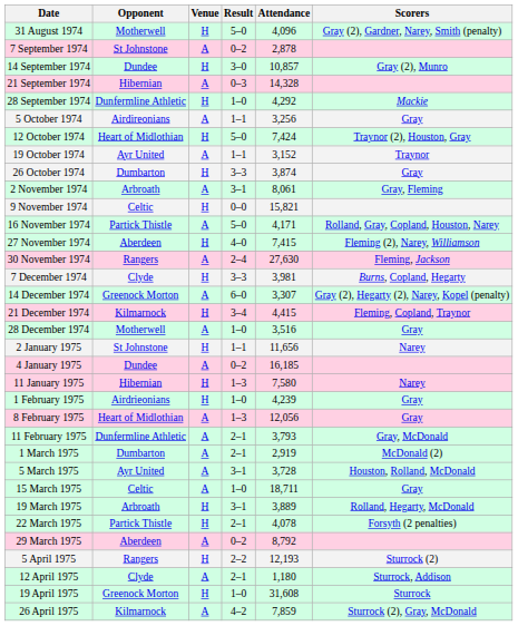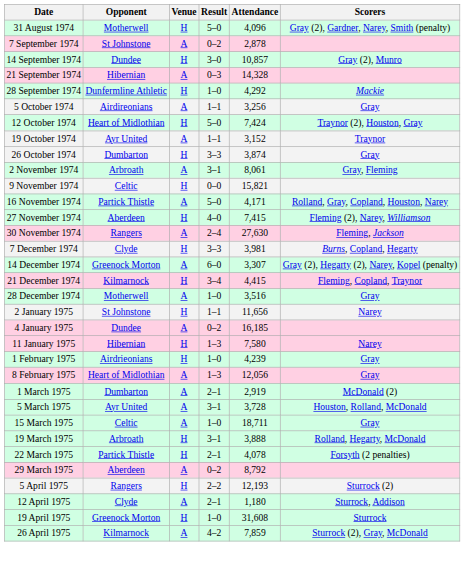 <table class="wikitable sortable" style="font-size:95%; text-align:center">
 <tr>
 <th>Date</th>
 <th>Opponent</th>
 <th>Venue</th>
 <th>Result</th>
 <th>Attendance</th>
 <th>Scorers</th>
 </tr>
 <tr bgcolor = "#d0ffe3">
 <td>31 August 1974</td>
 <td><a href='#'>Motherwell</a></td>
 <td><a href='#'>H</a></td>
 <td>5–0</td>
 <td>4,096</td>
 <td><a href='#'>Gray</a> (2), <a href='#'>Gardner</a>, <a href='#'>Narey</a>, <a href='#'>Smith</a> (penalty)</td>
 </tr>
 <tr bgcolor = "#ffd0e3">
 <td>7 September 1974</td>
 <td><a href='#'>St Johnstone</a></td>
 <td><a href='#'>A</a></td>
 <td>0–2</td>
 <td>2,878</td>
 <td></td>
 </tr>
 <tr bgcolor = "#d0ffe3">
 <td>14 September 1974</td>
 <td><a href='#'>Dundee</a></td>
 <td><a href='#'>H</a></td>
 <td>3–0</td>
 <td>10,857</td>
 <td><a href='#'>Gray</a> (2), <a href='#'>Munro</a></td>
 </tr>
 <tr bgcolor = "#ffd0e3">
 <td>21 September 1974</td>
 <td><a href='#'>Hibernian</a></td>
 <td><a href='#'>A</a></td>
 <td>0–3</td>
 <td>14,328</td>
 <td></td>
 </tr>
 <tr bgcolor = "#d0ffe3">
 <td>28 September 1974</td>
 <td><a href='#'>Dunfermline Athletic</a></td>
 <td><a href='#'>H</a></td>
 <td>1–0</td>
 <td>4,292</td>
 <td><em><a href='#'>Mackie</a></em></td>
 </tr>
 <tr bgcolor = "#f3f3f3">
 <td>5 October 1974</td>
 <td><a href='#'>Airdireonians</a></td>
 <td><a href='#'>A</a></td>
 <td>1–1</td>
 <td>3,256</td>
 <td><a href='#'>Gray</a></td>
 </tr>
 <tr bgcolor = "#d0ffe3">
 <td>12 October 1974</td>
 <td><a href='#'>Heart of Midlothian</a></td>
 <td><a href='#'>H</a></td>
 <td>5–0</td>
 <td>7,424</td>
 <td><a href='#'>Traynor</a> (2), <a href='#'>Houston</a>, <a href='#'>Gray</a></td>
 </tr>
 <tr bgcolor = "#f3f3f3">
 <td>19 October 1974</td>
 <td><a href='#'>Ayr United</a></td>
 <td><a href='#'>A</a></td>
 <td>1–1</td>
 <td>3,152</td>
 <td><a href='#'>Traynor</a></td>
 </tr>
 <tr bgcolor = "#f3f3f3">
 <td>26 October 1974</td>
 <td><a href='#'>Dumbarton</a></td>
 <td><a href='#'>H</a></td>
 <td>3–3</td>
 <td>3,874</td>
 <td><a href='#'>Gray</a></td>
 </tr>
 <tr bgcolor = "#d0ffe3">
 <td>2 November 1974</td>
 <td><a href='#'>Arbroath</a></td>
 <td><a href='#'>A</a></td>
 <td>3–1</td>
 <td>8,061</td>
 <td><a href='#'>Gray</a>, <a href='#'>Fleming</a></td>
 </tr>
 <tr bgcolor = "#f3f3f3">
 <td>9 November 1974</td>
 <td><a href='#'>Celtic</a></td>
 <td><a href='#'>H</a></td>
 <td>0–0</td>
 <td>15,821</td>
 <td></td>
 </tr>
 <tr bgcolor = "#d0ffe3">
 <td>16 November 1974</td>
 <td><a href='#'>Partick Thistle</a></td>
 <td><a href='#'>A</a></td>
 <td>5–0</td>
 <td>4,171</td>
 <td><a href='#'>Rolland</a>, <a href='#'>Gray</a>, <a href='#'>Copland</a>, <a href='#'>Houston</a>, <a href='#'>Narey</a></td>
 </tr>
 <tr bgcolor = "#d0ffe3">
 <td>27 November 1974</td>
 <td><a href='#'>Aberdeen</a></td>
 <td><a href='#'>H</a></td>
 <td>4–0</td>
 <td>7,415</td>
 <td><a href='#'>Fleming</a> (2), <a href='#'>Narey</a>, <em><a href='#'>Williamson</a></em></td>
 </tr>
 <tr bgcolor = "#ffd0e3">
 <td>30 November 1974</td>
 <td><a href='#'>Rangers</a></td>
 <td><a href='#'>A</a></td>
 <td>2–4</td>
 <td>27,630</td>
 <td><a href='#'>Fleming</a>, <em><a href='#'>Jackson</a></em></td>
 </tr>
 <tr bgcolor = "#f3f3f3">
 <td>7 December 1974</td>
 <td><a href='#'>Clyde</a></td>
 <td><a href='#'>H</a></td>
 <td>3–3</td>
 <td>3,981</td>
 <td><em><a href='#'>Burns</a></em>, <a href='#'>Copland</a>, <a href='#'>Hegarty</a></td>
 </tr>
 <tr bgcolor = "#d0ffe3">
 <td>14 December 1974</td>
 <td><a href='#'>Greenock Morton</a></td>
 <td><a href='#'>A</a></td>
 <td>6–0</td>
 <td>3,307</td>
 <td><a href='#'>Gray</a> (2), <a href='#'>Hegarty</a> (2), <a href='#'>Narey</a>, <a href='#'>Kopel</a> (penalty)</td>
 </tr>
 <tr bgcolor = "#ffd0e3">
 <td>21 December 1974</td>
 <td><a href='#'>Kilmarnock</a></td>
 <td><a href='#'>H</a></td>
 <td>3–4</td>
 <td>4,415</td>
 <td><a href='#'>Fleming</a>, <a href='#'>Copland</a>, <a href='#'>Traynor</a></td>
 </tr>
 <tr bgcolor = "#d0ffe3">
 <td>28 December 1974</td>
 <td><a href='#'>Motherwell</a></td>
 <td><a href='#'>A</a></td>
 <td>1–0</td>
 <td>3,516</td>
 <td><a href='#'>Gray</a></td>
 </tr>
 <tr bgcolor = "#f3f3f3">
 <td>2 January 1975</td>
 <td><a href='#'>St Johnstone</a></td>
 <td><a href='#'>H</a></td>
 <td>1–1</td>
 <td>11,656</td>
 <td><a href='#'>Narey</a></td>
 </tr>
 <tr bgcolor = "#ffd0e3">
 <td>4 January 1975</td>
 <td><a href='#'>Dundee</a></td>
 <td><a href='#'>A</a></td>
 <td>0–2</td>
 <td>16,185</td>
 <td></td>
 </tr>
 <tr bgcolor = "#ffd0e3">
 <td>11 January 1975</td>
 <td><a href='#'>Hibernian</a></td>
 <td><a href='#'>H</a></td>
 <td>1–3</td>
 <td>7,580</td>
 <td><a href='#'>Narey</a></td>
 </tr>
 <tr bgcolor = "#d0ffe3">
 <td>1 February 1975</td>
 <td><a href='#'>Airdrieonians</a></td>
 <td><a href='#'>H</a></td>
 <td>1–0</td>
 <td>4,239</td>
 <td><a href='#'>Gray</a></td>
 </tr>
 <tr bgcolor = "#ffd0e3">
 <td>8 February 1975</td>
 <td><a href='#'>Heart of Midlothian</a></td>
 <td><a href='#'>A</a></td>
 <td>1–3</td>
 <td>12,056</td>
 <td><a href='#'>Gray</a></td>
 </tr>
 <tr bgcolor = "#d0ffe3">
-<td>11 February 1975</td>
-<td><a href='#'>Dunfermline Athletic</a></td>
-<td><a href='#'>A</a></td>
-<td>2–1</td>
-<td>3,793</td>
-<td><a href='#'>Gray</a>, <a href='#'>McDonald</a></td>
-</tr>
-<tr bgcolor = "#d0ffe3">
 <td>1 March 1975</td>
 <td><a href='#'>Dumbarton</a></td>
 <td><a href='#'>A</a></td>
 <td>2–1</td>
 <td>2,919</td>
 <td><a href='#'>McDonald</a> (2)</td>
 </tr>
 <tr bgcolor = "#d0ffe3">
 <td>5 March 1975</td>
 <td><a href='#'>Ayr United</a></td>
 <td><a href='#'>A</a></td>
 <td>3–1</td>
 <td>3,728</td>
 <td><a href='#'>Houston</a>, <a href='#'>Rolland</a>, <a href='#'>McDonald</a></td>
 </tr>
 <tr bgcolor = "#d0ffe3">
 <td>15 March 1975</td>
 <td><a href='#'>Celtic</a></td>
 <td><a href='#'>A</a></td>
 <td>1–0</td>
 <td>18,711</td>
 <td><a href='#'>Gray</a></td>
 </tr>
 <tr bgcolor = "#d0ffe3">
 <td>19 March 1975</td>
 <td><a href='#'>Arbroath</a></td>
 <td><a href='#'>H</a></td>
 <td>3–1</td>
-<td>3,889</td>
+<td>3,888</td>
 <td><a href='#'>Rolland</a>, <a href='#'>Hegarty</a>, <a href='#'>McDonald</a></td>
 </tr>
 <tr bgcolor = "#d0ffe3">
 <td>22 March 1975</td>
 <td><a href='#'>Partick Thistle</a></td>
 <td><a href='#'>H</a></td>
 <td>2–1</td>
 <td>4,078</td>
 <td><a href='#'>Forsyth</a> (2 penalties)</td>
 </tr>
 <tr bgcolor = "#ffd0e3">
 <td>29 March 1975</td>
 <td><a href='#'>Aberdeen</a></td>
 <td><a href='#'>A</a></td>
 <td>0–2</td>
 <td>8,792</td>
 <td></td>
 </tr>
 <tr bgcolor = "#f3f3f3">
 <td>5 April 1975</td>
 <td><a href='#'>Rangers</a></td>
 <td><a href='#'>H</a></td>
 <td>2–2</td>
 <td>12,193</td>
 <td><a href='#'>Sturrock</a> (2)</td>
 </tr>
 <tr bgcolor = "#d0ffe3">
 <td>12 April 1975</td>
 <td><a href='#'>Clyde</a></td>
 <td><a href='#'>A</a></td>
 <td>2–1</td>
 <td>1,180</td>
 <td><a href='#'>Sturrock</a>, <a href='#'>Addison</a></td>
 </tr>
 <tr bgcolor = "#d0ffe3">
 <td>19 April 1975</td>
 <td><a href='#'>Greenock Morton</a></td>
 <td><a href='#'>H</a></td>
 <td>1–0</td>
 <td>31,608</td>
 <td><a href='#'>Sturrock</a></td>
 </tr>
 <tr bgcolor = "#d0ffe3">
 <td>26 April 1975</td>
 <td><a href='#'>Kilmarnock</a></td>
 <td><a href='#'>A</a></td>
 <td>4–2</td>
 <td>7,859</td>
 <td><a href='#'>Sturrock</a> (2), <a href='#'>Gray</a>, <a href='#'>McDonald</a></td>
 </tr>
 </table>
